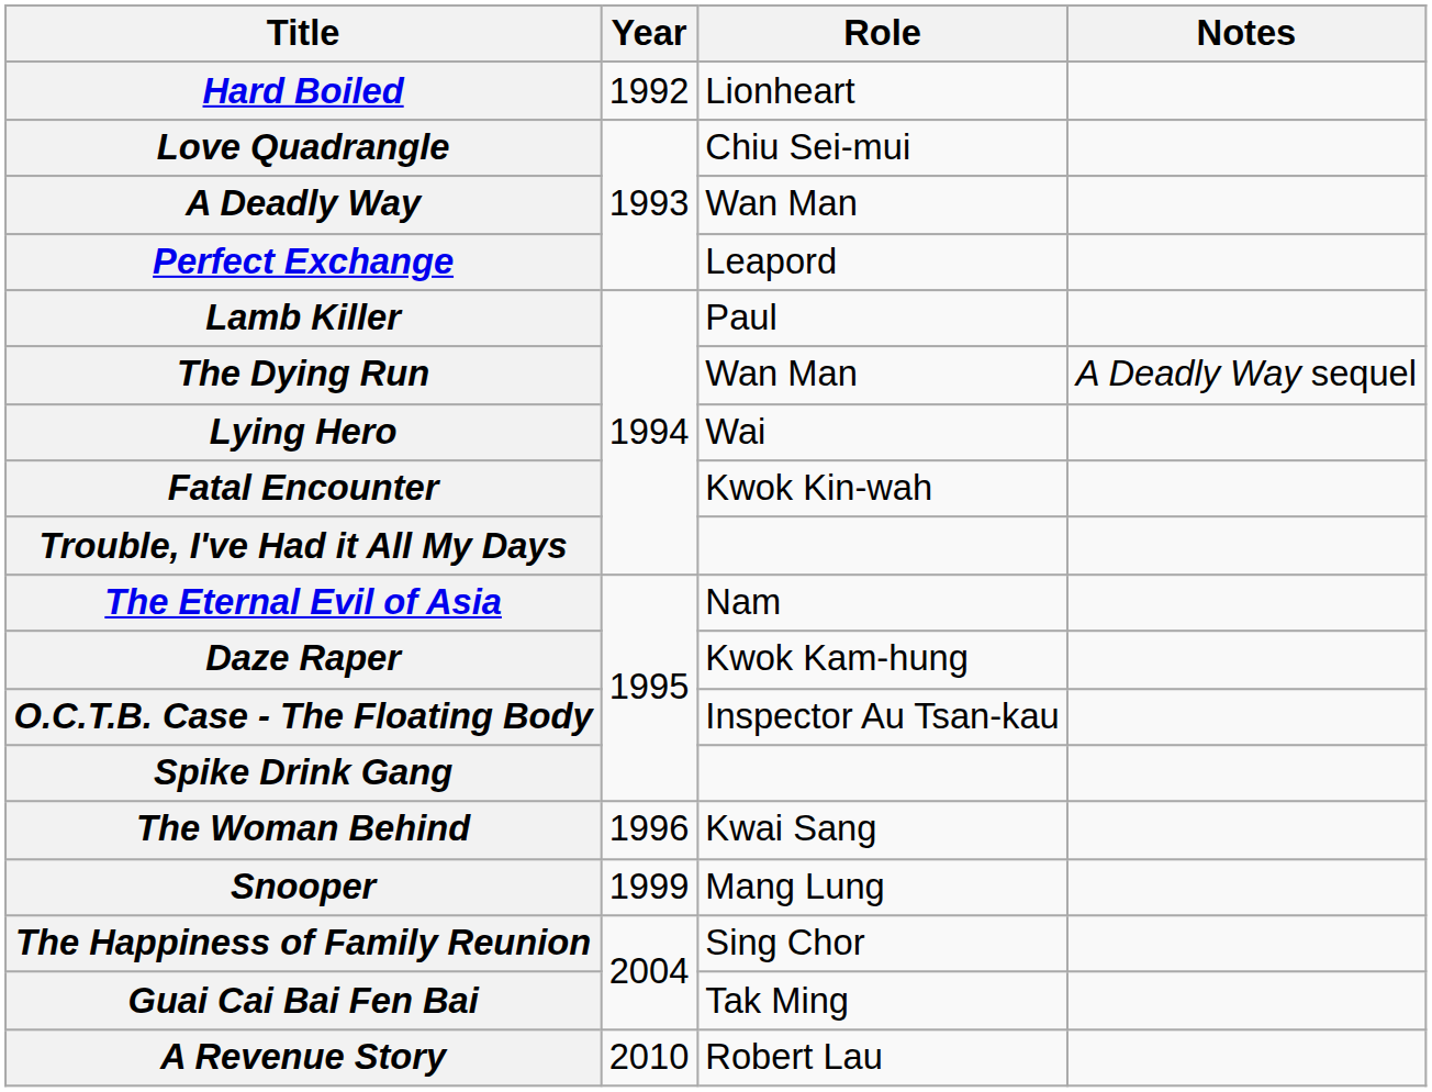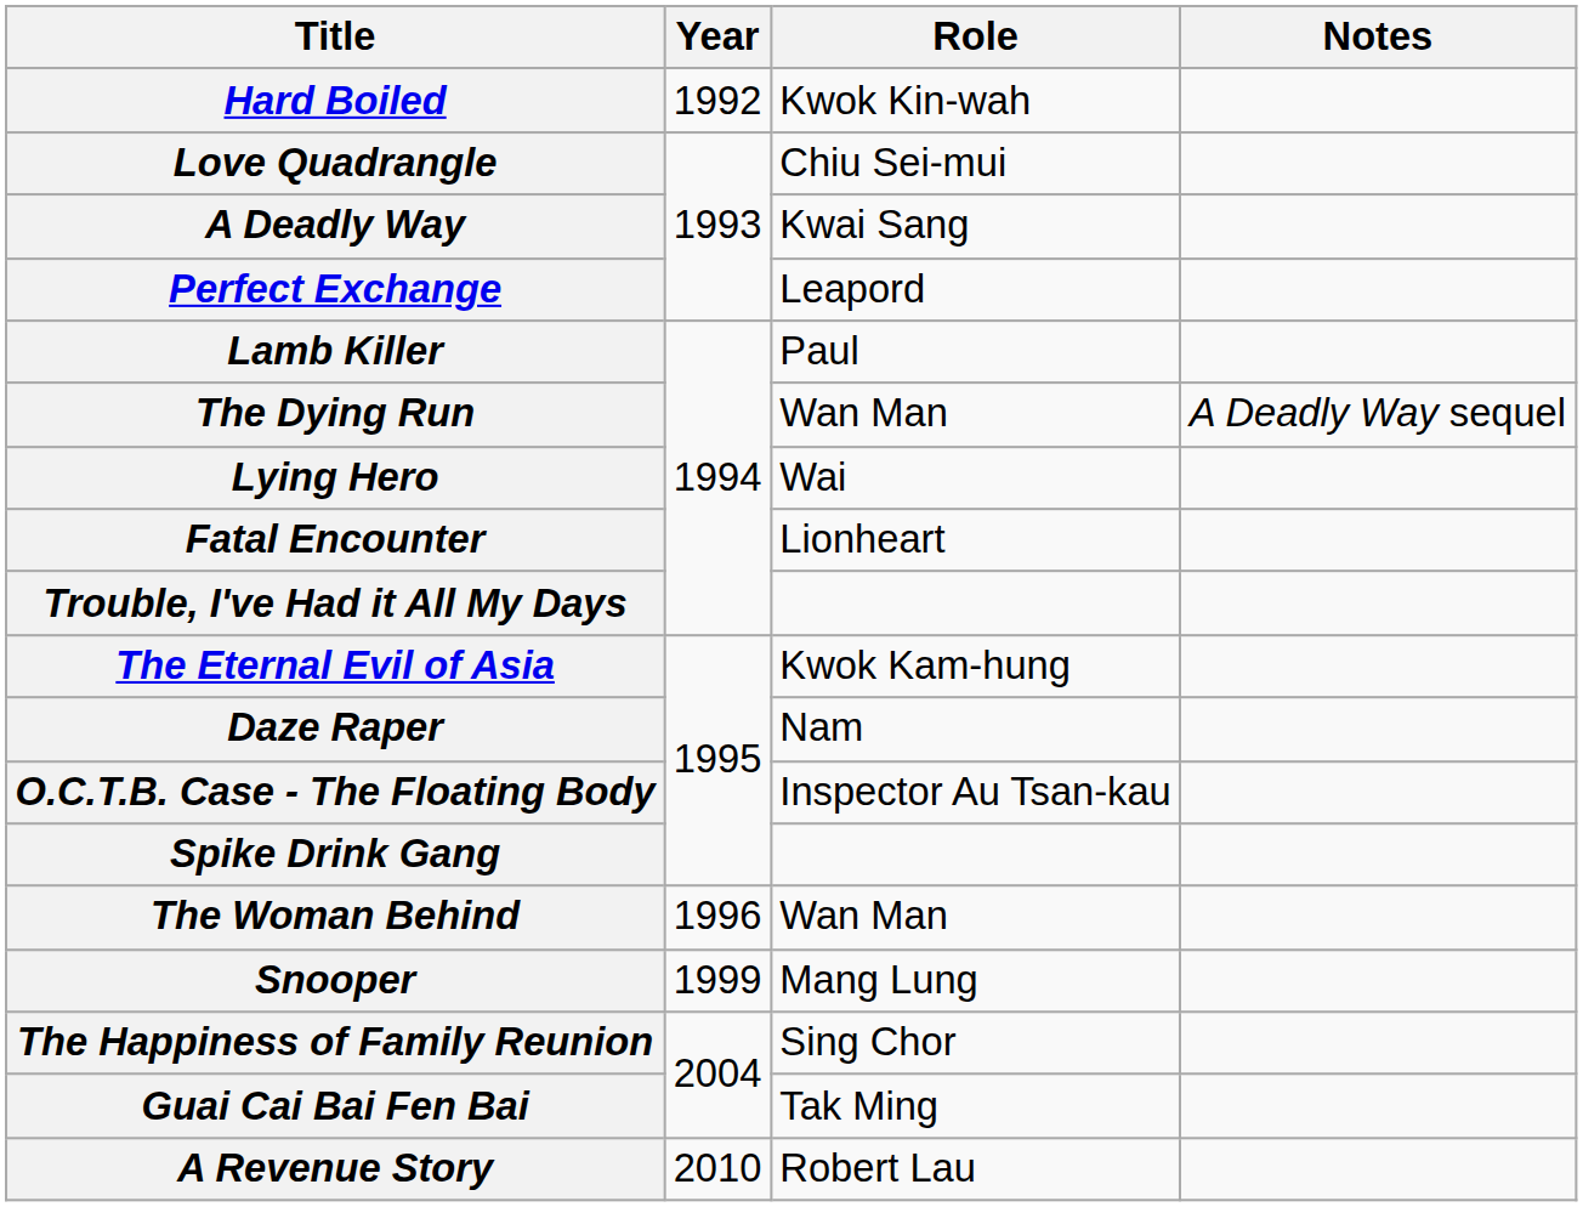 <table class="wikitable plainrowheaders sortable">
 <tr>
 <th scope="col">Title</th>
 <th scope="col">Year</th>
 <th scope="col">Role</th>
 <th scope="col" class="unsortable">Notes</th>
 </tr>
 <tr>
 <th scope="row"><em><a href='#'>Hard Boiled</a></em></th>
 <td>1992</td>
-<td>Lionheart</td>
+<td>Kwok Kin-wah</td>
 <td></td>
 </tr>
 <tr>
 <th scope="row"><em>Love Quadrangle</em></th>
 <td rowspan="3">1993</td>
 <td>Chiu Sei-mui</td>
 <td></td>
 </tr>
 <tr>
 <th scope="row"><em>A Deadly Way</em></th>
-<td>Wan Man</td>
+<td>Kwai Sang</td>
 <td></td>
 </tr>
 <tr>
 <th scope="row"><em><a href='#'>Perfect Exchange</a></em></th>
 <td>Leapord</td>
 <td></td>
 </tr>
 <tr>
 <th scope="row"><em>Lamb Killer</em></th>
 <td rowspan="5">1994</td>
 <td>Paul</td>
 <td></td>
 </tr>
 <tr>
 <th scope="row"><em>The Dying Run</em></th>
 <td>Wan Man</td>
 <td><em>A Deadly Way</em> sequel</td>
 </tr>
 <tr>
 <th scope="row"><em>Lying Hero</em></th>
 <td>Wai</td>
 <td></td>
 </tr>
 <tr>
 <th scope="row"><em>Fatal Encounter</em></th>
-<td>Kwok Kin-wah</td>
+<td>Lionheart</td>
 <td></td>
 </tr>
 <tr>
 <th scope="row"><em>Trouble, I've Had it All My Days</em></th>
 <td></td>
 <td></td>
 </tr>
 <tr>
 <th scope="row"><em><a href='#'>The Eternal Evil of Asia</a></em></th>
 <td rowspan="4">1995</td>
-<td>Nam</td>
+<td>Kwok Kam-hung</td>
 <td></td>
 </tr>
 <tr>
 <th scope="row"><em>Daze Raper</em></th>
-<td>Kwok Kam-hung</td>
+<td>Nam</td>
 <td></td>
 </tr>
 <tr>
 <th scope="row"><em>O.C.T.B. Case - The Floating Body</em></th>
 <td>Inspector Au Tsan-kau</td>
 <td></td>
 </tr>
 <tr>
 <th scope="row"><em>Spike Drink Gang</em></th>
 <td></td>
 <td></td>
 </tr>
 <tr>
 <th scope="row"><em>The Woman Behind</em></th>
 <td>1996</td>
-<td>Kwai Sang</td>
+<td>Wan Man</td>
 <td></td>
 </tr>
 <tr>
 <th scope="row"><em>Snooper</em></th>
 <td>1999</td>
 <td>Mang Lung</td>
 <td></td>
 </tr>
 <tr>
 <th scope="row"><em>The Happiness of Family Reunion</em></th>
 <td rowspan="2">2004</td>
 <td>Sing Chor</td>
 <td></td>
 </tr>
 <tr>
 <th scope="row"><em>Guai Cai Bai Fen Bai</em></th>
 <td>Tak Ming</td>
 <td></td>
 </tr>
 <tr>
 <th scope="row"><em>A Revenue Story</em></th>
 <td>2010</td>
 <td>Robert Lau</td>
 <td></td>
 </tr>
 </table>
